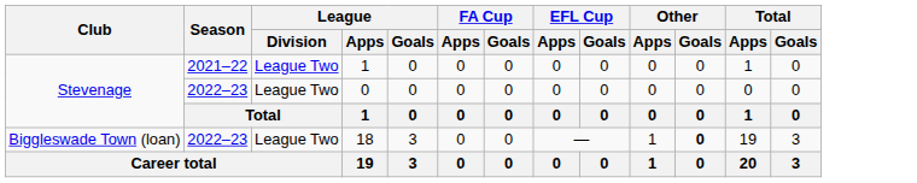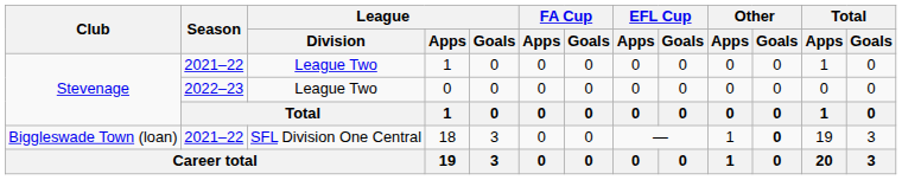 <table class="wikitable" style="text-align:center">
 <tr>
 <th rowspan="2">Club</th>
 <th rowspan="2">Season</th>
 <th colspan="3">League</th>
 <th colspan="2"><a href='#'>FA Cup</a></th>
 <th colspan="2"><a href='#'>EFL Cup</a></th>
 <th colspan="2">Other</th>
 <th colspan="2">Total</th>
 </tr>
 <tr>
 <th>Division</th>
 <th>Apps</th>
 <th>Goals</th>
 <th>Apps</th>
 <th>Goals</th>
 <th>Apps</th>
 <th>Goals</th>
 <th>Apps</th>
 <th>Goals</th>
 <th>Apps</th>
 <th>Goals</th>
 </tr>
 <tr>
 <td rowspan="3"><a href='#'>Stevenage</a></td>
 <td><a href='#'>2021–22</a></td>
 <td><a href='#'>League Two</a></td>
 <td>1</td>
 <td>0</td>
 <td>0</td>
 <td>0</td>
 <td>0</td>
 <td>0</td>
 <td>0</td>
 <td>0</td>
 <td>1</td>
 <td>0</td>
 </tr>
 <tr>
 <td><a href='#'>2022–23</a></td>
 <td>League Two</td>
 <td>0</td>
 <td>0</td>
 <td>0</td>
 <td>0</td>
 <td>0</td>
 <td>0</td>
 <td>0</td>
 <td>0</td>
 <td>0</td>
 <td>0</td>
 </tr>
 <tr>
 <th colspan="2">Total</th>
 <th>1</th>
 <th>0</th>
 <th>0</th>
 <th>0</th>
 <th>0</th>
 <th>0</th>
 <th>0</th>
 <th>0</th>
 <th>1</th>
 <th>0</th>
 </tr>
 <tr>
 <td><a href='#'>Biggleswade Town</a> (loan)</td>
-<td><a href='#'>2022–23</a></td>
-<td>League Two</td>
+<td><a href='#'>2021–22</a></td>
+<td><a href='#'>SFL</a> Division One Central</td>
 <td>18</td>
 <td>3</td>
 <td>0</td>
 <td>0</td>
 <td colspan="2">—</td>
 <td>1</td>
 <td><strong>0</strong></td>
 <td>19</td>
 <td>3</td>
 </tr>
 <tr>
 <th colspan=3>Career total</th>
 <th>19</th>
 <th>3</th>
 <th>0</th>
 <th>0</th>
 <th>0</th>
 <th>0</th>
 <th>1</th>
 <th>0</th>
 <th>20</th>
 <th>3</th>
 </tr>
 </table>
